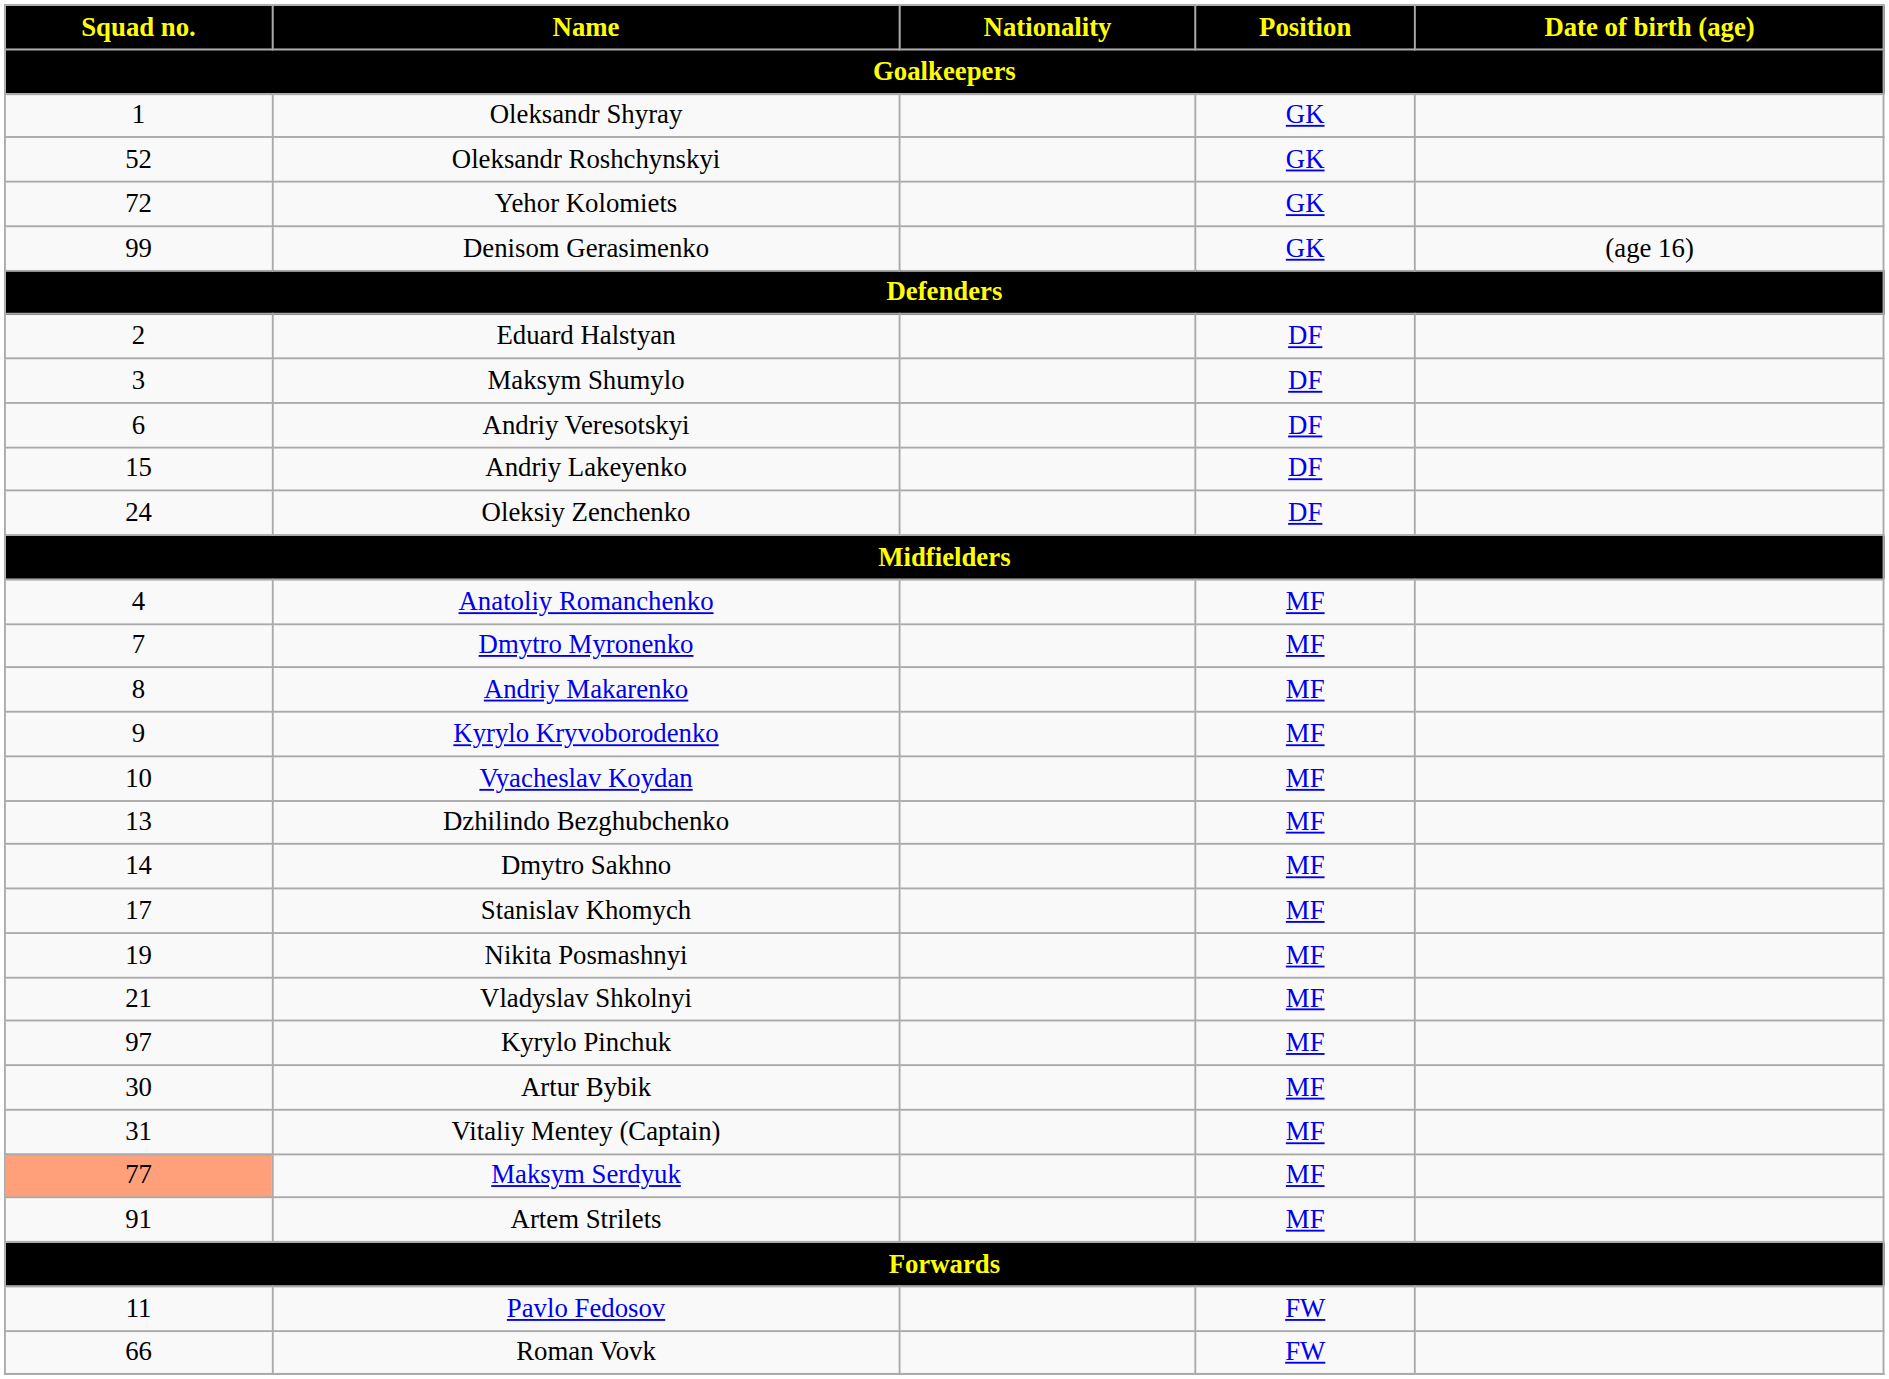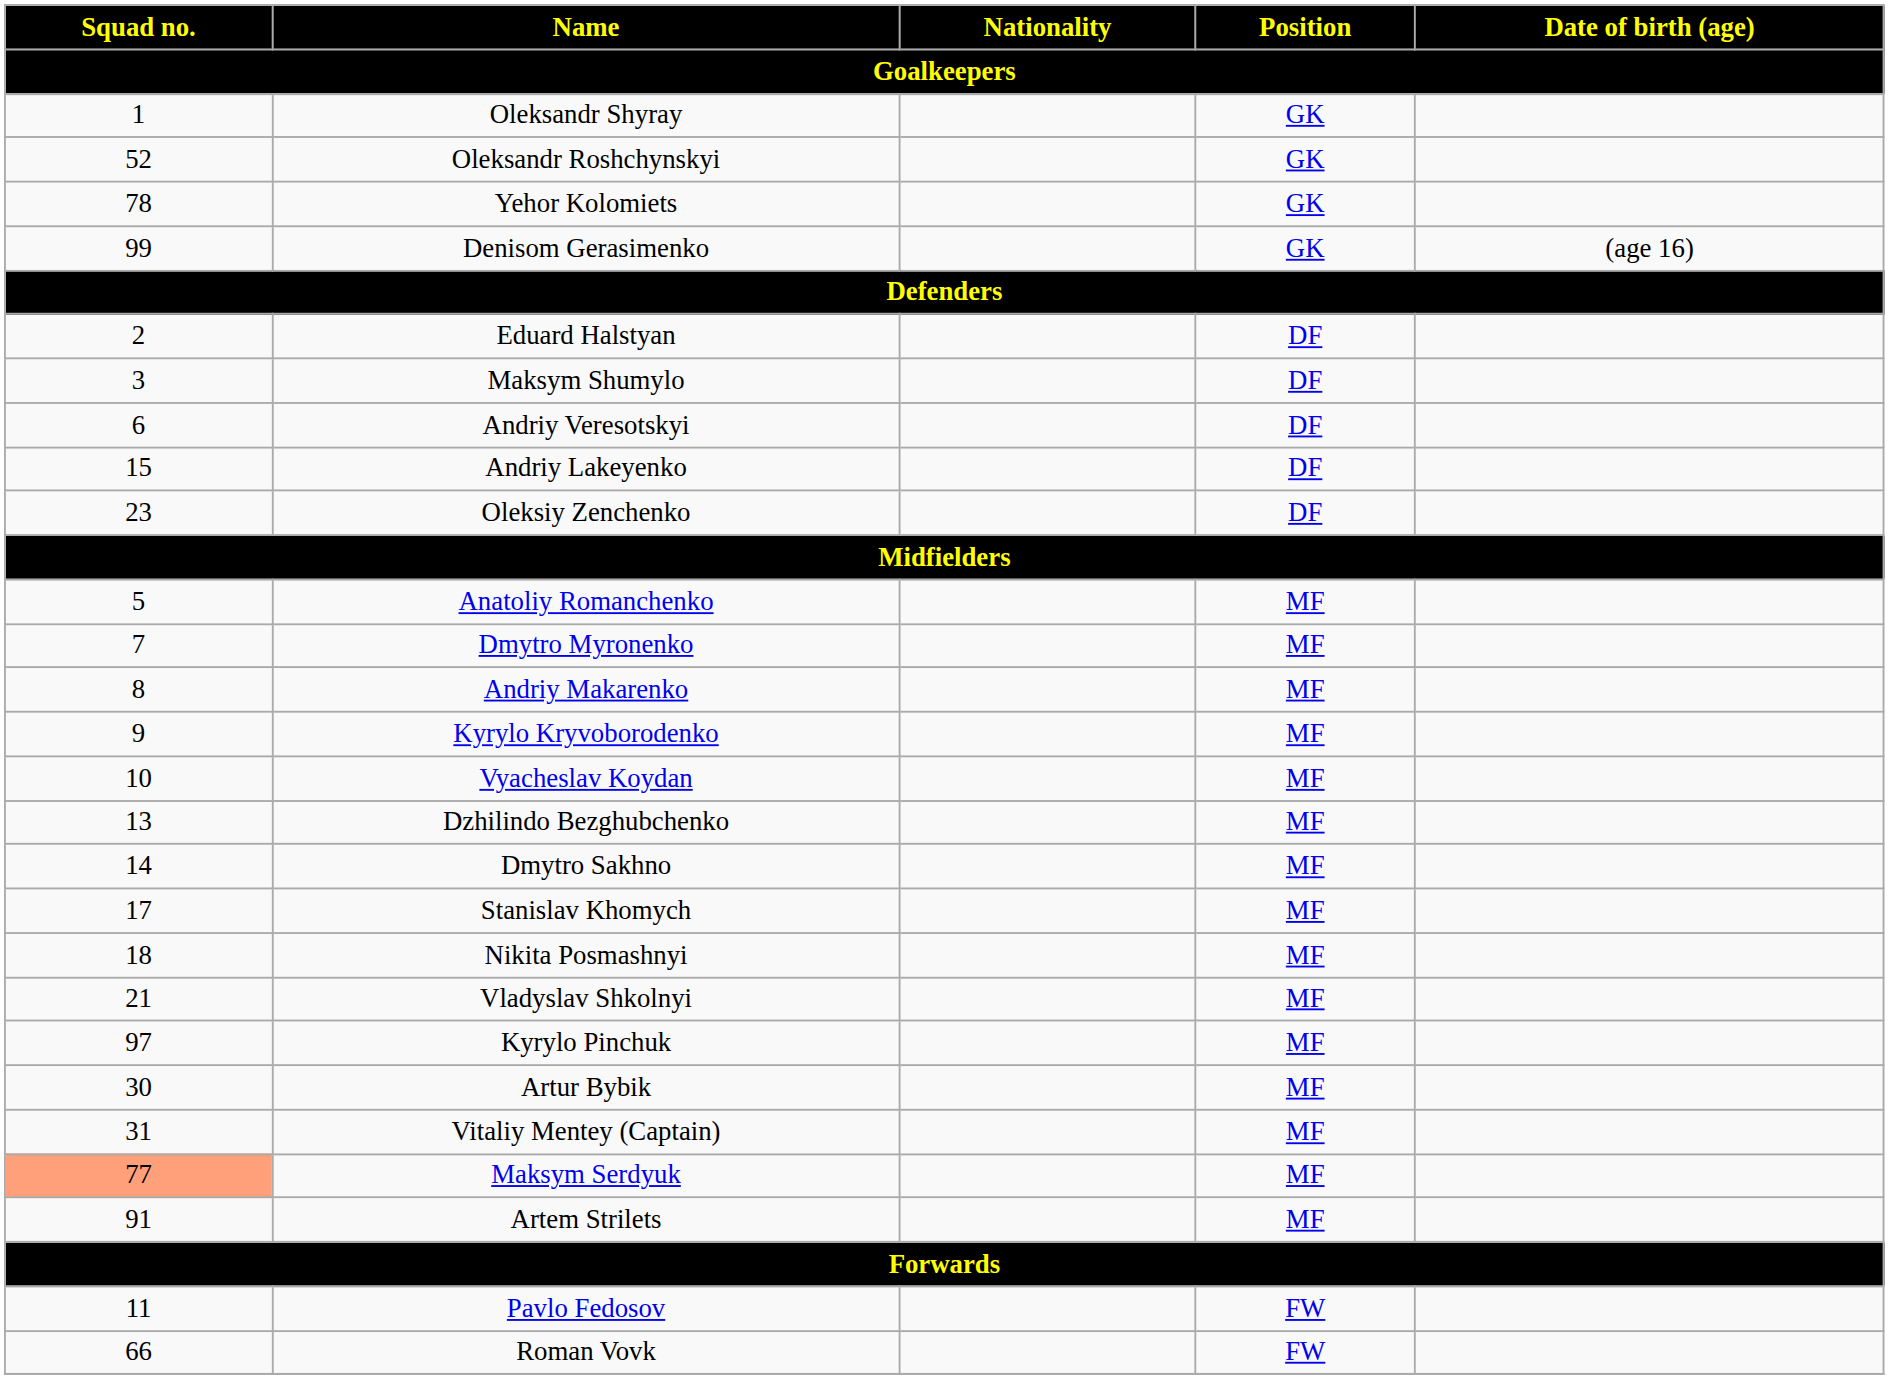 <table class="wikitable" style="text-align:center; font-size:90%; width:80%">
 <tr>
 <th style="background:#000000; color:yellow; text-align:center">Squad no.</th>
 <th style="background:black; color:yellow; text-align:center">Name</th>
 <th style="background:black; color:yellow; text-align:center">Nationality</th>
 <th style="background:black; color:yellow; text-align:center">Position</th>
 <th style="background:black; color:yellow; text-align:center">Date of birth (age)</th>
 </tr>
 <tr>
 <th colspan="6" style="background:black; color:yellow; text-align:center">Goalkeepers</th>
 </tr>
 <tr>
 <td>1</td>
 <td>Oleksandr Shyray</td>
 <td></td>
 <td><a href='#'>GK</a></td>
 <td></td>
 </tr>
 <tr>
 <td>52</td>
 <td>Oleksandr Roshchynskyi</td>
 <td></td>
 <td><a href='#'>GK</a></td>
 <td></td>
 </tr>
 <tr>
-<td>72</td>
+<td>78</td>
 <td>Yehor Kolomiets</td>
 <td></td>
 <td><a href='#'>GK</a></td>
 <td></td>
 </tr>
 <tr>
 <td>99</td>
 <td>Denisom Gerasimenko</td>
 <td></td>
 <td><a href='#'>GK</a></td>
 <td>(age 16)</td>
 </tr>
 <tr>
 <th colspan="6" style="background:black; color:yellow; text-align:center">Defenders</th>
 </tr>
 <tr>
 <td>2</td>
 <td>Eduard Halstyan</td>
 <td> </td>
 <td><a href='#'>DF</a></td>
 <td></td>
 </tr>
 <tr>
 <td>3</td>
 <td>Maksym Shumylo</td>
 <td></td>
 <td><a href='#'>DF</a></td>
 <td></td>
 </tr>
 <tr>
 <td>6</td>
 <td>Andriy Veresotskyi</td>
 <td></td>
 <td><a href='#'>DF</a></td>
 <td></td>
 </tr>
 <tr>
 <td>15</td>
 <td>Andriy Lakeyenko</td>
 <td></td>
 <td><a href='#'>DF</a></td>
 <td></td>
 </tr>
 <tr>
-<td>24</td>
+<td>23</td>
 <td>Oleksiy Zenchenko</td>
 <td></td>
 <td><a href='#'>DF</a></td>
 <td></td>
 </tr>
 <tr>
 <th colspan="6" style="background:black; color:yellow; text-align:center">Midfielders</th>
 </tr>
 <tr>
-<td>4</td>
+<td>5</td>
 <td><a href='#'>Anatoliy Romanchenko</a></td>
 <td></td>
 <td><a href='#'>MF</a></td>
 <td></td>
 </tr>
 <tr>
 <td>7</td>
 <td><a href='#'>Dmytro Myronenko</a></td>
 <td></td>
 <td><a href='#'>MF</a></td>
 <td></td>
 </tr>
 <tr>
 <td>8</td>
 <td><a href='#'>Andriy Makarenko</a></td>
 <td></td>
 <td><a href='#'>MF</a></td>
 <td></td>
 </tr>
 <tr>
 <td>9</td>
 <td><a href='#'>Kyrylo Kryvoborodenko</a></td>
 <td></td>
 <td><a href='#'>MF</a></td>
 <td></td>
 </tr>
 <tr>
 <td>10</td>
 <td><a href='#'>Vyacheslav Koydan</a></td>
 <td></td>
 <td><a href='#'>MF</a></td>
 <td></td>
 </tr>
 <tr>
 <td>13</td>
 <td>Dzhilindo Bezghubchenko</td>
 <td></td>
 <td><a href='#'>MF</a></td>
 <td></td>
 </tr>
 <tr>
 <td>14</td>
 <td>Dmytro Sakhno</td>
 <td></td>
 <td><a href='#'>MF</a></td>
 <td></td>
 </tr>
 <tr>
 <td>17</td>
 <td>Stanislav Khomych</td>
 <td></td>
 <td><a href='#'>MF</a></td>
 <td></td>
 </tr>
 <tr>
-<td>19</td>
+<td>18</td>
 <td>Nikita Posmashnyi</td>
 <td></td>
 <td><a href='#'>MF</a></td>
 <td></td>
 </tr>
 <tr>
 <td>21</td>
 <td>Vladyslav Shkolnyi</td>
 <td></td>
 <td><a href='#'>MF</a></td>
 <td></td>
 </tr>
 <tr>
 <td>97</td>
 <td>Kyrylo Pinchuk</td>
 <td></td>
 <td><a href='#'>MF</a></td>
 <td></td>
 </tr>
 <tr>
 <td>30</td>
 <td>Artur Bybik</td>
 <td></td>
 <td><a href='#'>MF</a></td>
 <td></td>
 </tr>
 <tr>
 <td>31</td>
 <td>Vitaliy Mentey (Captain)</td>
 <td></td>
 <td><a href='#'>MF</a></td>
 <td></td>
 </tr>
 <tr>
 <td style="background: lightsalmon;">77</td>
 <td><a href='#'>Maksym Serdyuk</a></td>
 <td></td>
 <td><a href='#'>MF</a></td>
 <td></td>
 </tr>
 <tr>
 <td>91</td>
 <td>Artem Strilets</td>
 <td></td>
 <td><a href='#'>MF</a></td>
 <td></td>
 </tr>
 <tr>
 <th colspan="6" style="background:black; color:yellow; text-align:center">Forwards</th>
 </tr>
 <tr>
 <td>11</td>
 <td><a href='#'>Pavlo Fedosov</a></td>
 <td></td>
 <td><a href='#'>FW</a></td>
 <td></td>
 </tr>
 <tr>
 <td>66</td>
 <td>Roman Vovk</td>
 <td></td>
 <td><a href='#'>FW</a></td>
 <td></td>
 </tr>
 <tr>
 </tr>
 </table>
